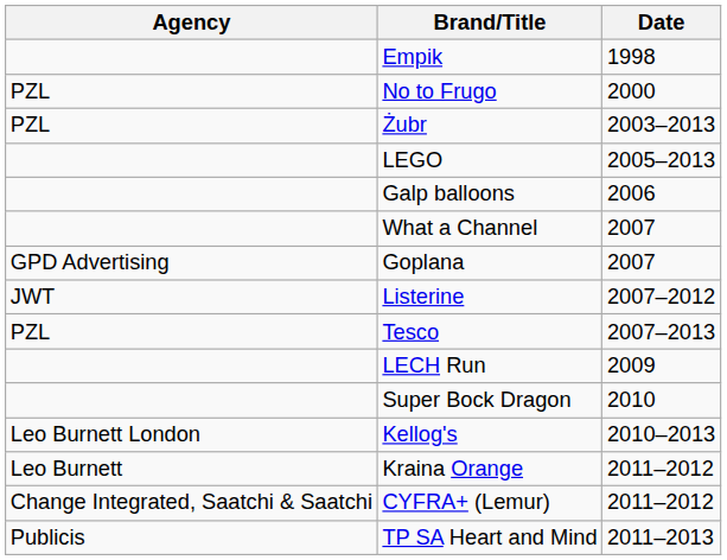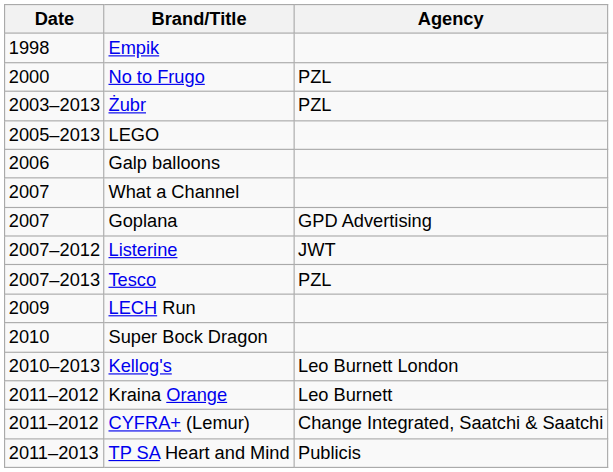 <table class="wikitable">
 <tr>
+<th>Date</th>
+<th>Brand/Title</th>
 <th>Agency</th>
-<th>Brand/Title</th>
-<th>Date</th>
 </tr>
 <tr>
+<td>1998</td>
+<td><a href='#'>Empik</a></td>
 <td></td>
-<td><a href='#'>Empik</a></td>
-<td>1998</td>
 </tr>
 <tr>
+<td>2000</td>
+<td><a href='#'>No to Frugo</a></td>
 <td>PZL</td>
-<td><a href='#'>No to Frugo</a></td>
-<td>2000</td>
 </tr>
 <tr>
+<td>2003–2013</td>
+<td><a href='#'>Żubr</a></td>
 <td>PZL</td>
-<td><a href='#'>Żubr</a></td>
-<td>2003–2013</td>
 </tr>
 <tr>
+<td>2005–2013</td>
+<td>LEGO</td>
 <td></td>
-<td>LEGO</td>
-<td>2005–2013</td>
 </tr>
 <tr>
+<td>2006</td>
+<td>Galp balloons</td>
 <td></td>
-<td>Galp balloons</td>
-<td>2006</td>
 </tr>
 <tr>
+<td>2007</td>
+<td>What a Channel</td>
 <td></td>
-<td>What a Channel</td>
-<td>2007</td>
 </tr>
 <tr>
+<td>2007</td>
+<td>Goplana</td>
 <td>GPD Advertising</td>
-<td>Goplana</td>
-<td>2007</td>
 </tr>
 <tr>
+<td>2007–2012</td>
+<td><a href='#'>Listerine</a></td>
 <td>JWT</td>
-<td><a href='#'>Listerine</a></td>
-<td>2007–2012</td>
 </tr>
 <tr>
+<td>2007–2013</td>
+<td><a href='#'>Tesco</a></td>
 <td>PZL</td>
-<td><a href='#'>Tesco</a></td>
-<td>2007–2013</td>
 </tr>
 <tr>
+<td>2009</td>
+<td><a href='#'>LECH</a> Run</td>
 <td></td>
-<td><a href='#'>LECH</a> Run</td>
-<td>2009</td>
 </tr>
 <tr>
+<td>2010</td>
+<td>Super Bock Dragon</td>
 <td></td>
-<td>Super Bock Dragon</td>
-<td>2010</td>
 </tr>
 <tr>
+<td>2010–2013</td>
+<td><a href='#'>Kellog's</a></td>
 <td>Leo Burnett London</td>
-<td><a href='#'>Kellog's</a></td>
-<td>2010–2013</td>
 </tr>
 <tr>
+<td>2011–2012</td>
+<td>Kraina <a href='#'>Orange</a></td>
 <td>Leo Burnett</td>
-<td>Kraina <a href='#'>Orange</a></td>
-<td>2011–2012</td>
 </tr>
 <tr>
+<td>2011–2012</td>
+<td><a href='#'>CYFRA+</a> (Lemur)</td>
 <td>Change Integrated, Saatchi & Saatchi</td>
-<td><a href='#'>CYFRA+</a> (Lemur)</td>
-<td>2011–2012</td>
 </tr>
 <tr>
+<td>2011–2013</td>
+<td><a href='#'>TP SA</a> Heart and Mind</td>
 <td>Publicis</td>
-<td><a href='#'>TP SA</a> Heart and Mind</td>
-<td>2011–2013</td>
 </tr>
 </table>
